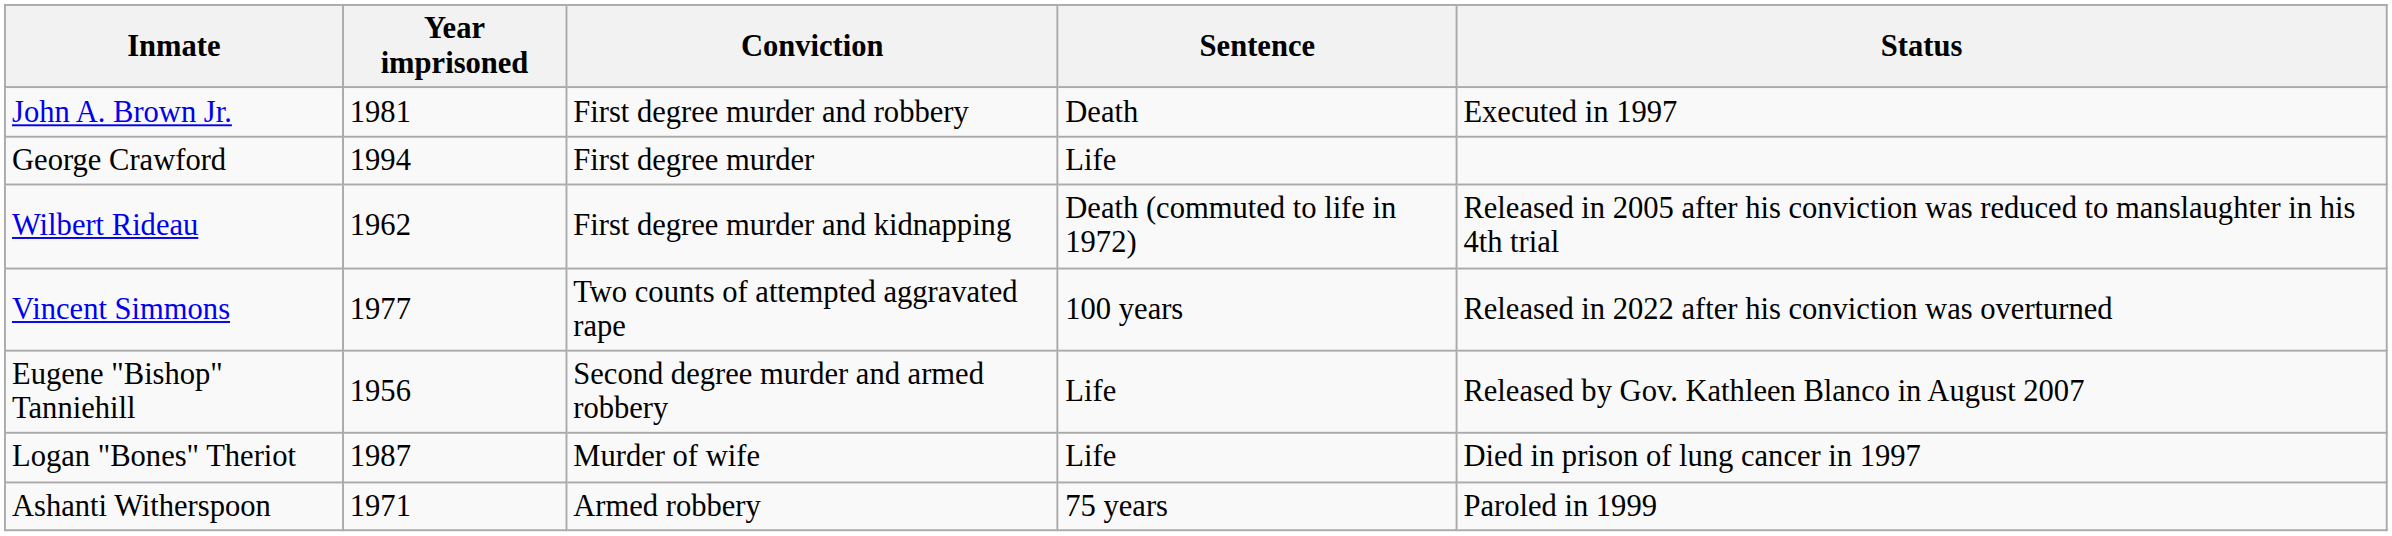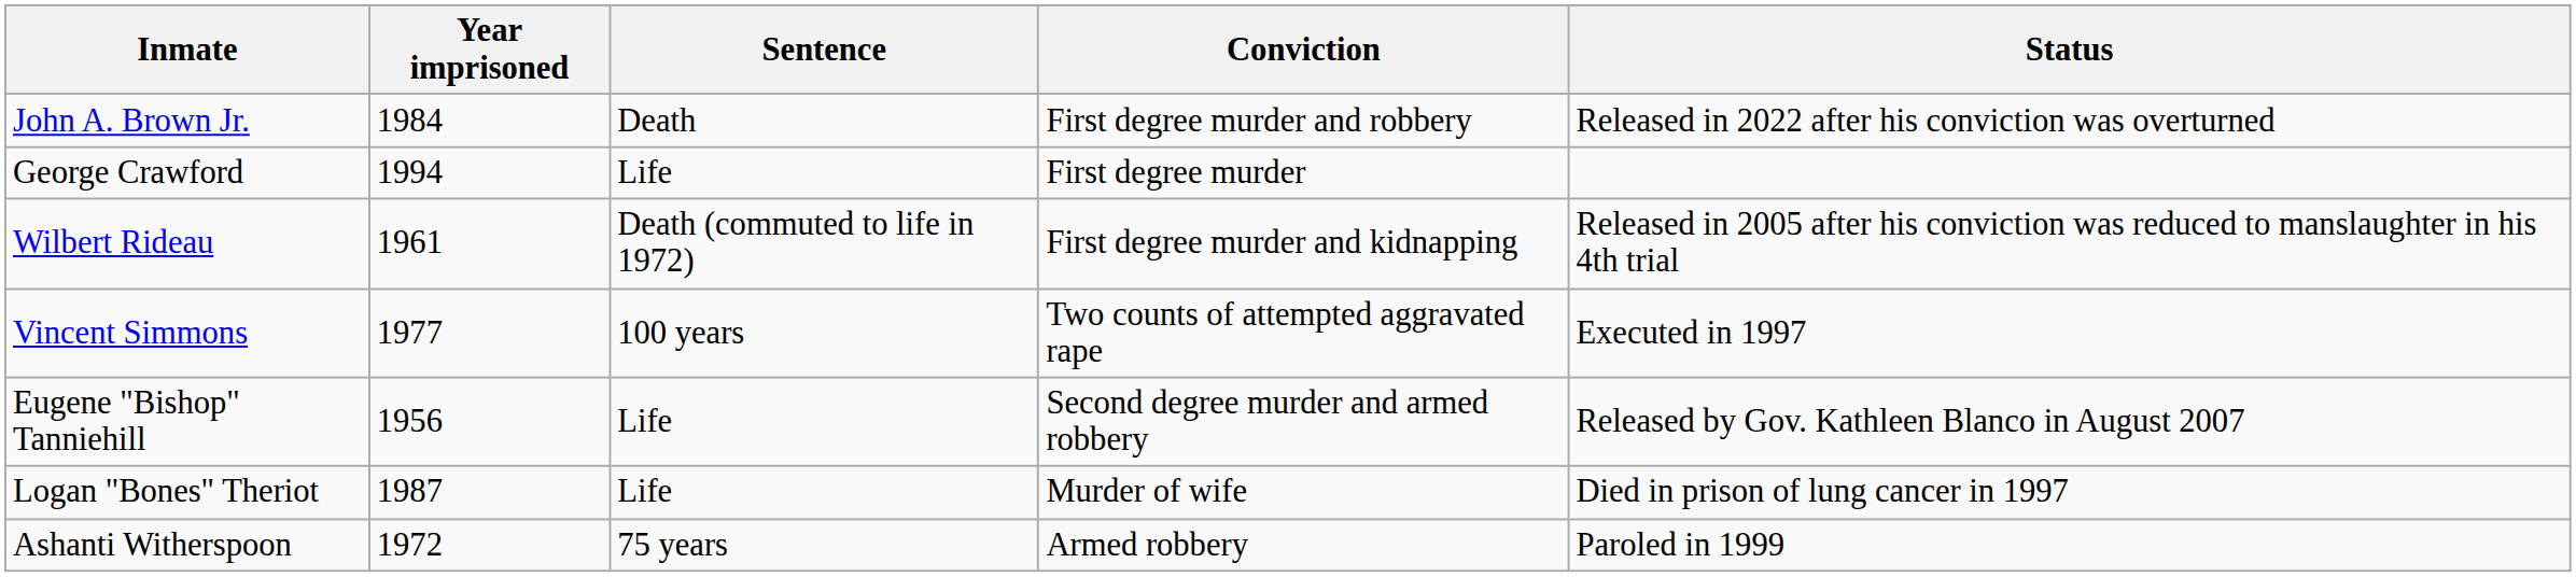 <table class="wikitable">
 <tr>
 <th>Inmate</th>
 <th>Year imprisoned</th>
+<th>Sentence</th>
 <th>Conviction</th>
-<th>Sentence</th>
 <th>Status</th>
 </tr>
 <tr>
 <td><a href='#'>John A. Brown Jr.</a></td>
-<td>1981</td>
+<td>1984</td>
+<td>Death</td>
 <td>First degree murder and robbery</td>
-<td>Death</td>
-<td>Executed in 1997</td>
+<td>Released in 2022 after his conviction was overturned</td>
 </tr>
 <tr>
 <td>George Crawford</td>
 <td>1994</td>
+<td>Life</td>
 <td>First degree murder</td>
-<td>Life</td>
 <td></td>
 </tr>
 <tr>
 <td><a href='#'>Wilbert Rideau</a></td>
-<td>1962</td>
+<td>1961</td>
+<td>Death (commuted to life in 1972)</td>
 <td>First degree murder and kidnapping</td>
-<td>Death (commuted to life in 1972)</td>
 <td>Released in 2005 after his conviction was reduced to manslaughter in his 4th trial</td>
 </tr>
 <tr>
 <td><a href='#'>Vincent Simmons</a></td>
 <td>1977</td>
+<td>100 years</td>
 <td>Two counts of attempted aggravated rape</td>
-<td>100 years</td>
-<td>Released in 2022 after his conviction was overturned</td>
+<td>Executed in 1997</td>
 </tr>
 <tr>
 <td>Eugene "Bishop" Tanniehill</td>
 <td>1956</td>
+<td>Life</td>
 <td>Second degree murder and armed robbery</td>
-<td>Life</td>
 <td>Released by Gov. Kathleen Blanco in August 2007</td>
 </tr>
 <tr>
 <td>Logan "Bones" Theriot</td>
 <td>1987</td>
+<td>Life</td>
 <td>Murder of wife</td>
-<td>Life</td>
 <td>Died in prison of lung cancer in 1997</td>
 </tr>
 <tr>
 <td>Ashanti Witherspoon</td>
-<td>1971</td>
+<td>1972</td>
+<td>75 years</td>
 <td>Armed robbery</td>
-<td>75 years</td>
 <td>Paroled in 1999</td>
 </tr>
 </table>
